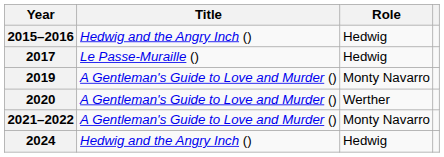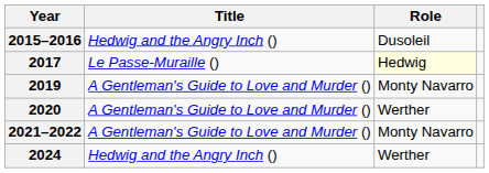 <table class="wikitable plainrowheaders sortable">
 <tr>
 <th scope="col">Year</th>
 <th scope="col">Title</th>
 <th scope="col">Role</th>
 <th scope="col" class="unsortable"></th>
 </tr>
 <tr>
 <th scope="row">2015–2016</th>
 <td><em><a href='#'>Hedwig and the Angry Inch</a></em> ()</td>
-<td>Hedwig</td>
+<td>Dusoleil</td>
 <td style="text-align:center"></td>
 </tr>
 <tr>
 <th scope="row">2017</th>
 <td><em><a href='#'>Le Passe-Muraille</a></em> ()</td>
-<td>Hedwig</td>
+<td style="background: lightyellow;">Hedwig</td>
 <td style="text-align:center"></td>
 </tr>
 <tr>
 <th scope="row">2019</th>
 <td><em><a href='#'>A Gentleman's Guide to Love and Murder</a></em> ()</td>
 <td>Monty Navarro</td>
 <td style="text-align:center"></td>
 </tr>
 <tr>
 <th scope="row">2020</th>
 <td><em><a href='#'>A Gentleman's Guide to Love and Murder</a></em> ()</td>
 <td>Werther</td>
 <td style="text-align:center"></td>
 </tr>
 <tr>
 <th scope="row">2021–2022</th>
 <td><em><a href='#'>A Gentleman's Guide to Love and Murder</a></em> ()</td>
 <td>Monty Navarro</td>
 <td style="text-align:center"></td>
 </tr>
 <tr>
 <th scope="row">2024</th>
 <td><em><a href='#'>Hedwig and the Angry Inch</a></em> ()</td>
-<td>Hedwig</td>
+<td>Werther</td>
 <td style="text-align:center"></td>
 </tr>
 </table>
